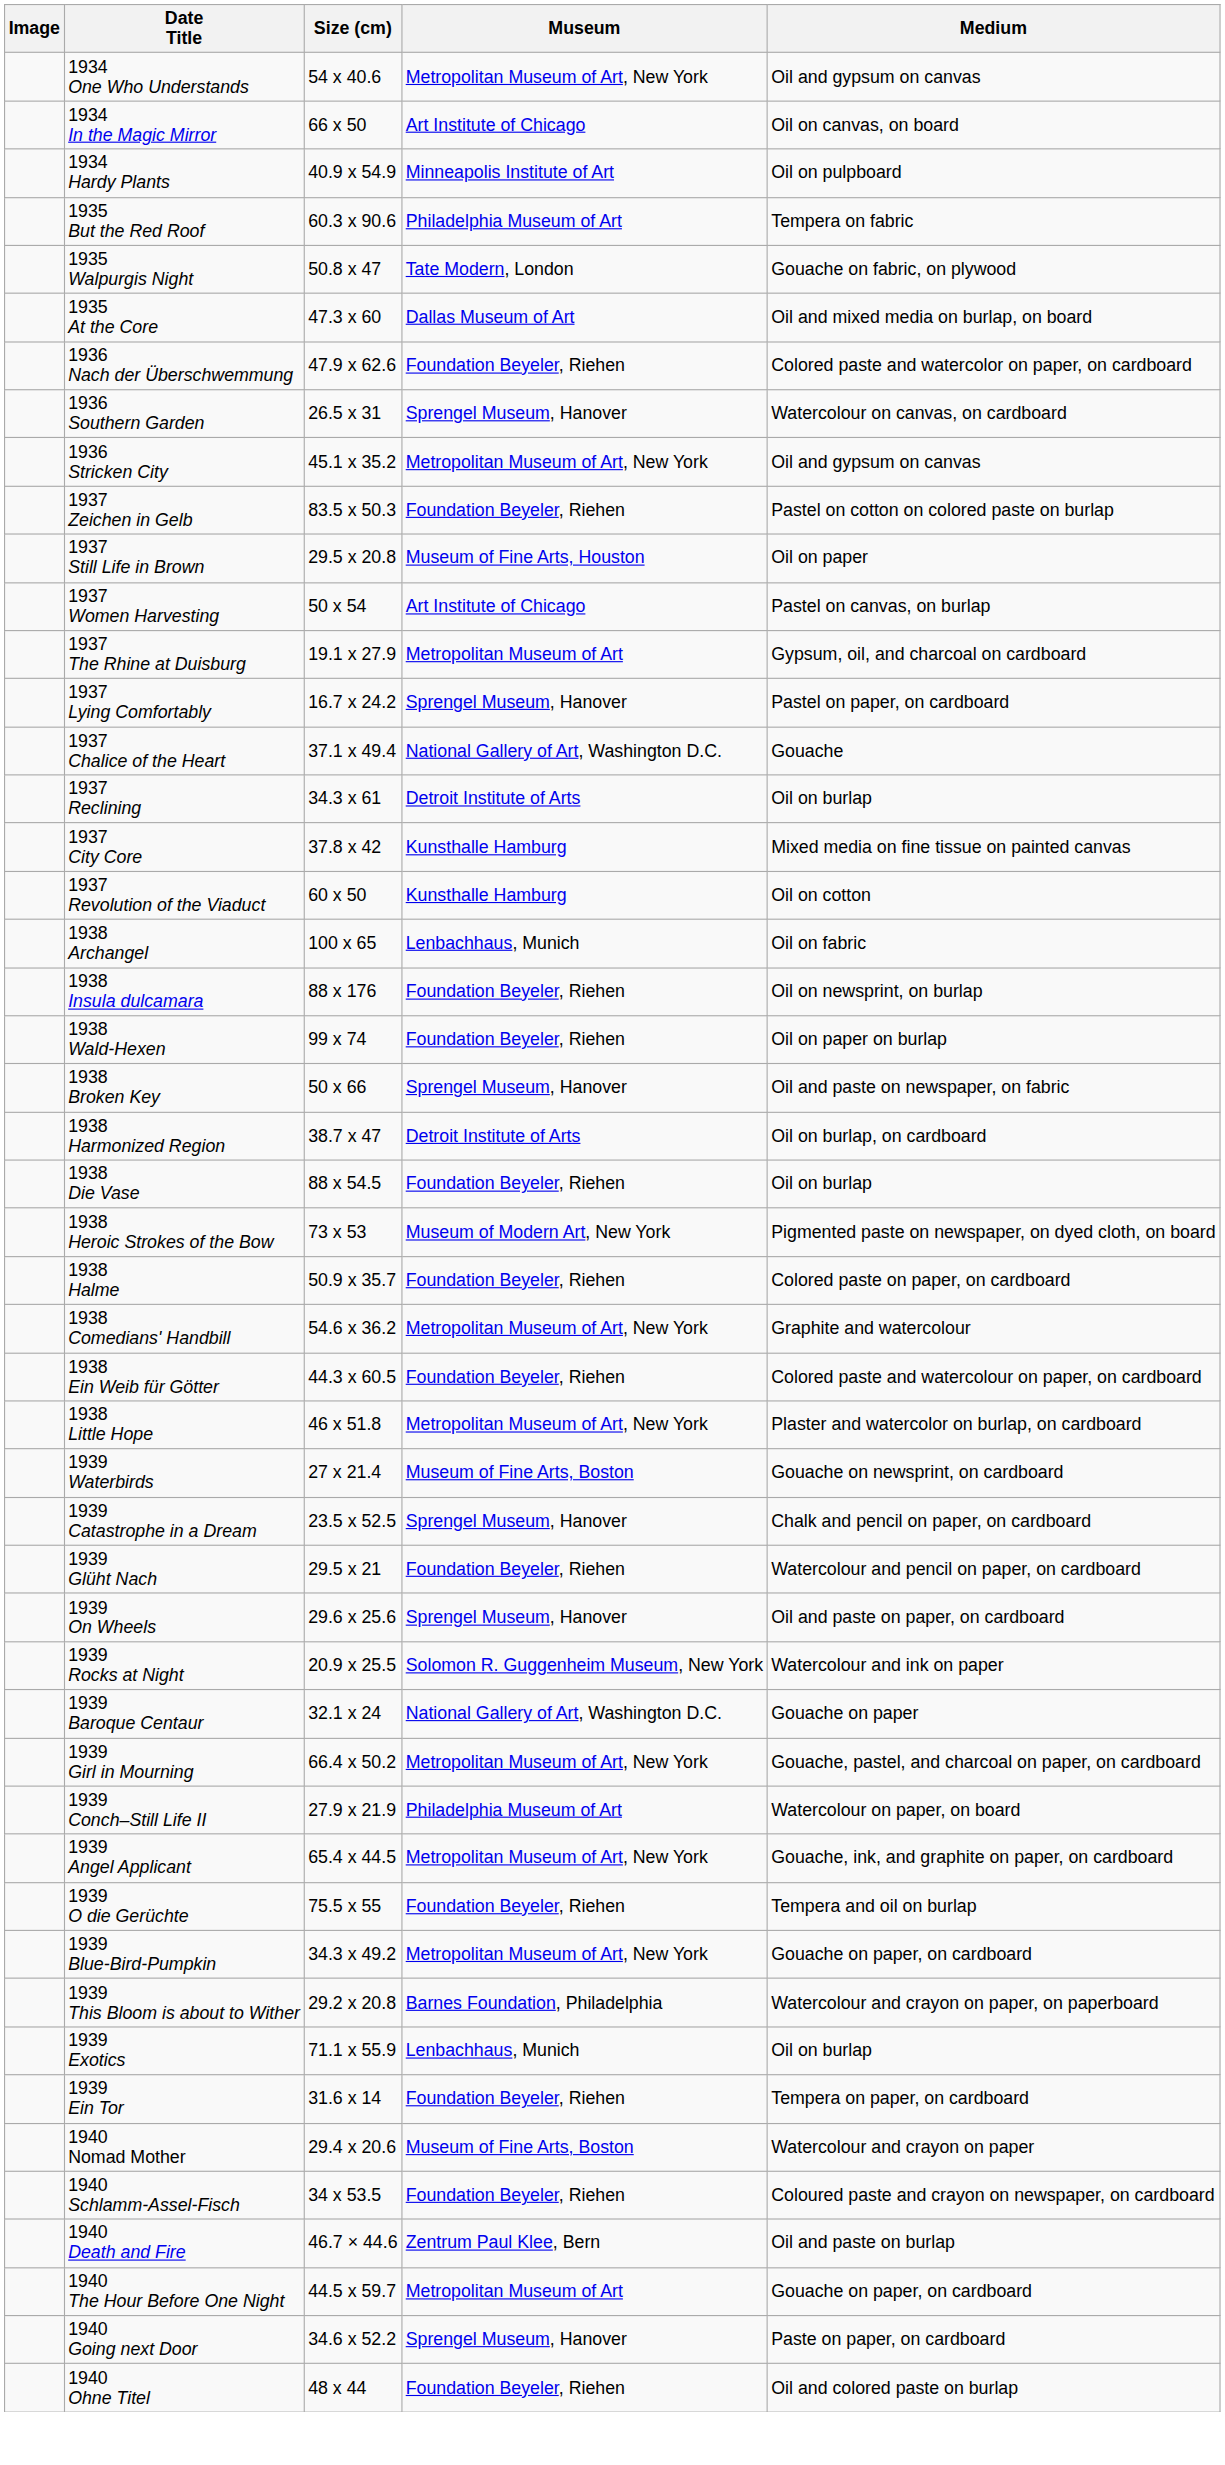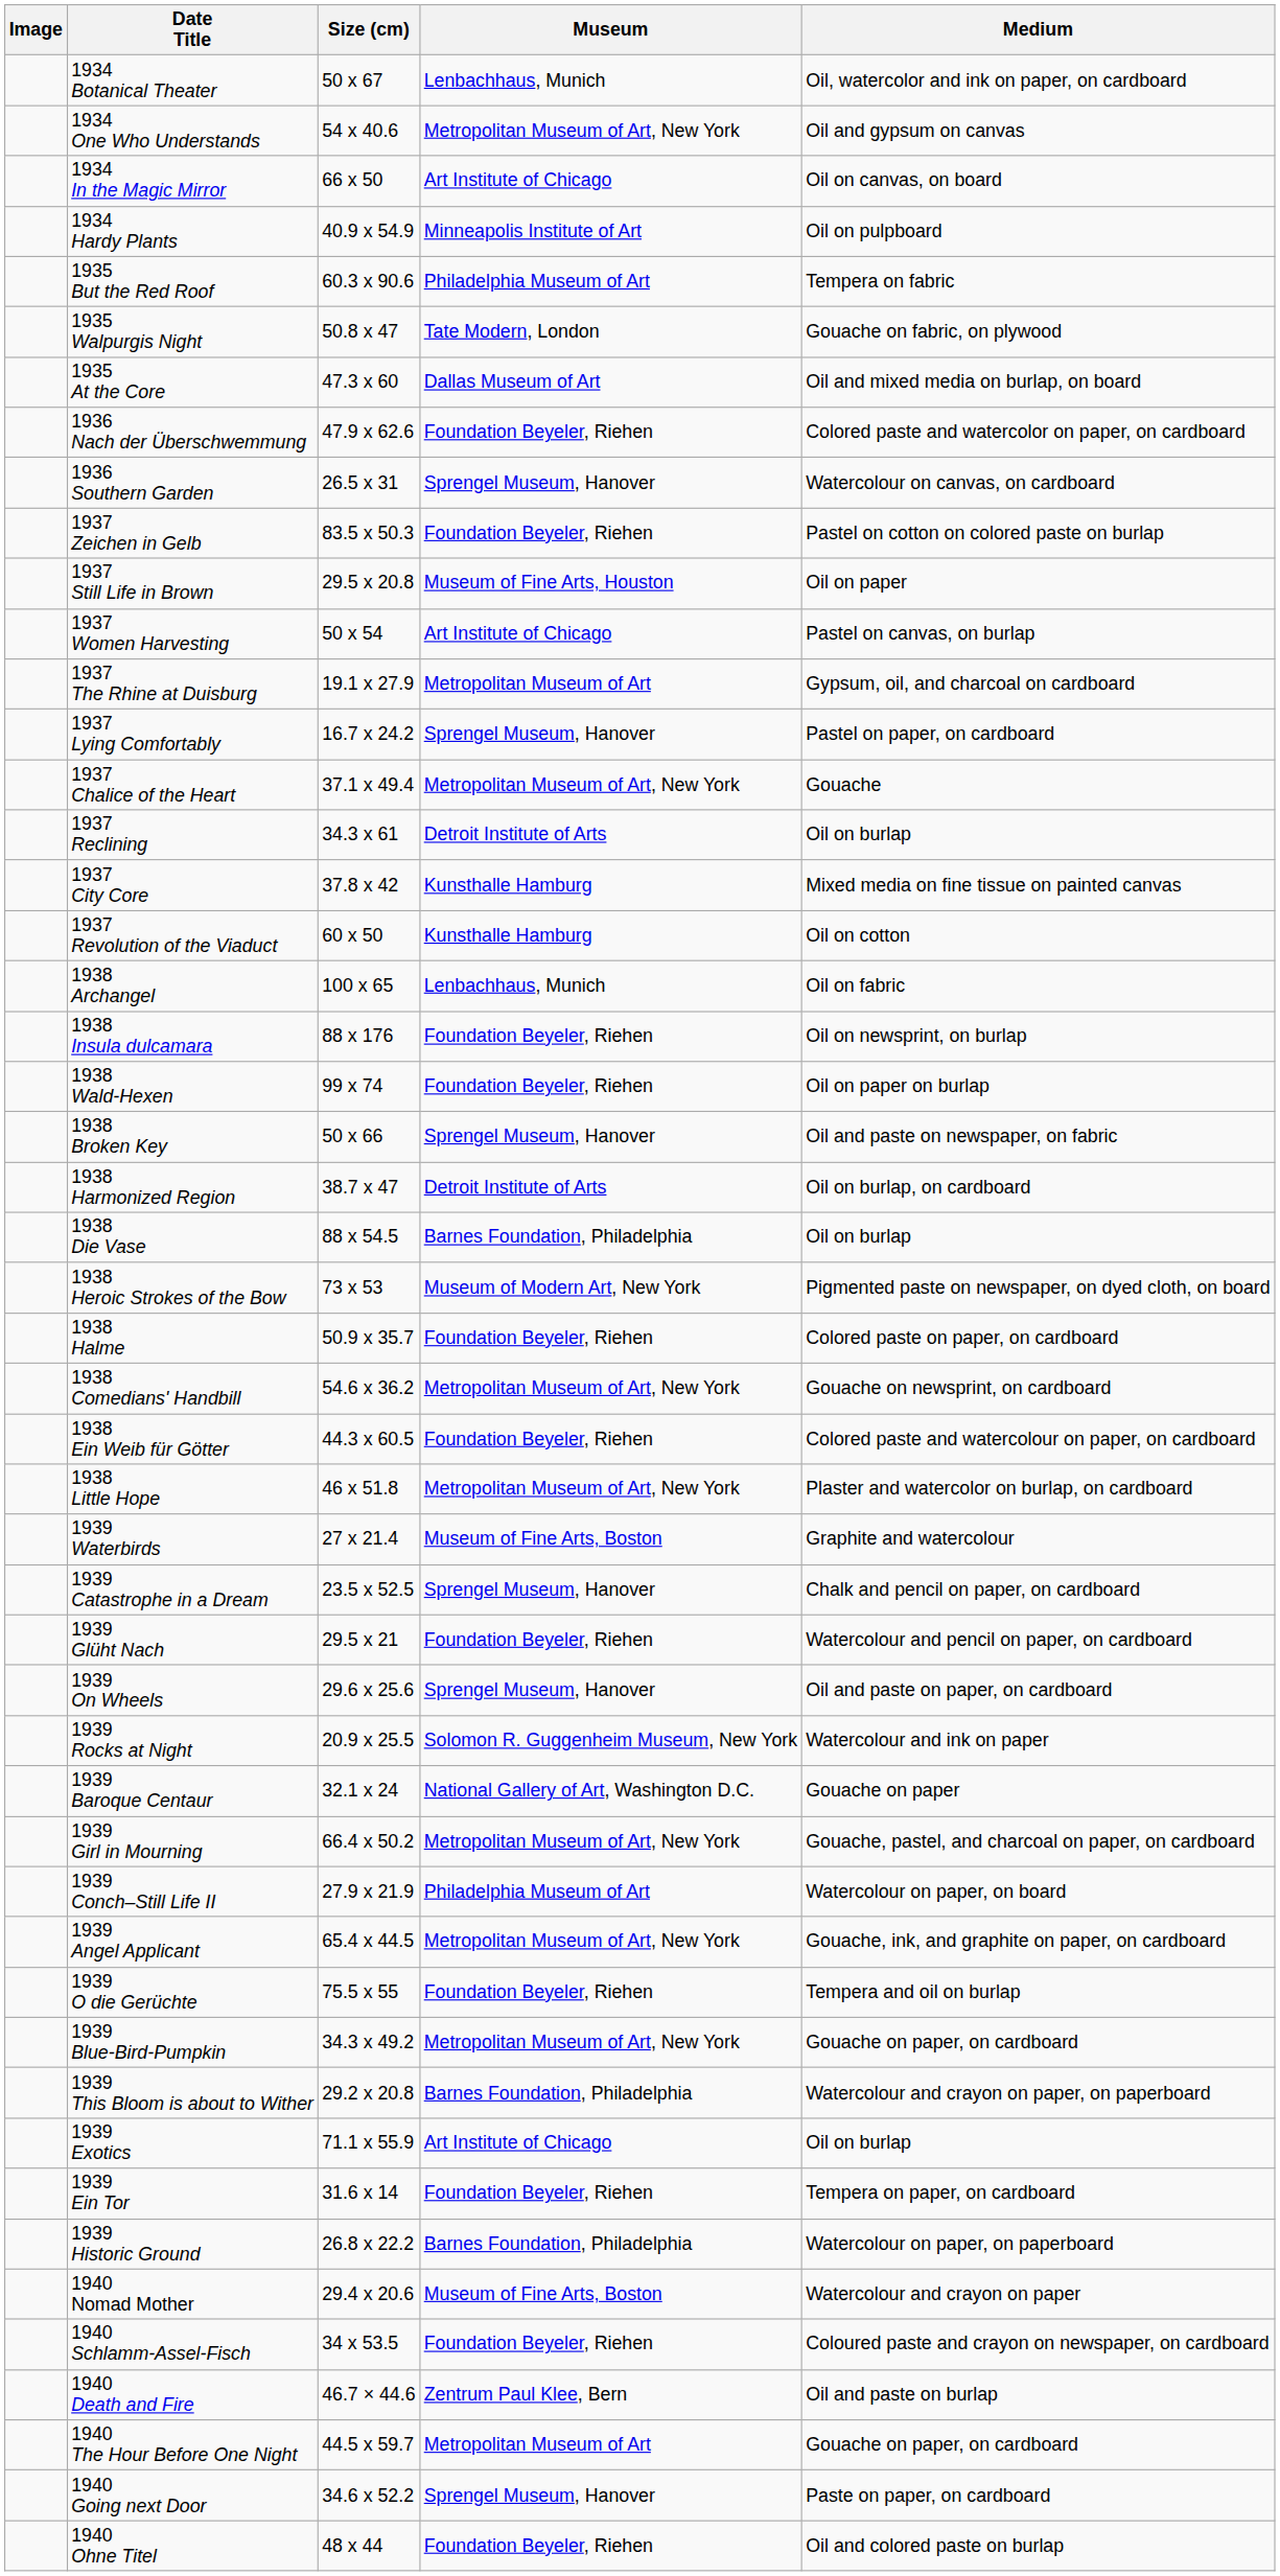 <table class="wikitable sortable" style="text-align:left;">
 <tr>
 <th>Image</th>
 <th>Date<br>Title</th>
 <th>Size (cm)</th>
 <th>Museum</th>
 <th>Medium</th>
+</tr>
+<tr>
+<td></td>
+<td>1934<br><em>Botanical Theater</em></td>
+<td>50 x 67</td>
+<td><a href='#'>Lenbachhaus</a>, Munich</td>
+<td>Oil, watercolor and ink on paper, on cardboard</td>
 </tr>
 <tr>
 <td></td>
 <td>1934<br><em>One Who Understands</em></td>
 <td>54 x 40.6</td>
 <td><a href='#'>Metropolitan Museum of Art</a>, New York</td>
 <td>Oil and gypsum on canvas</td>
 </tr>
 <tr>
 <td></td>
 <td>1934<br><em><a href='#'>In the Magic Mirror</a></em></td>
 <td>66 x 50</td>
 <td><a href='#'>Art Institute of Chicago</a></td>
 <td>Oil on canvas, on board</td>
 </tr>
 <tr>
 <td></td>
 <td>1934<br><em>Hardy Plants</em></td>
 <td>40.9 x 54.9</td>
 <td><a href='#'>Minneapolis Institute of Art</a></td>
 <td>Oil on pulpboard</td>
 </tr>
 <tr>
 <td></td>
 <td>1935<br><em>But the Red Roof</em></td>
 <td>60.3 x 90.6</td>
 <td><a href='#'>Philadelphia Museum of Art</a></td>
 <td>Tempera on fabric</td>
 </tr>
 <tr>
 <td></td>
 <td>1935<br><em>Walpurgis Night</em></td>
 <td>50.8 x 47</td>
 <td><a href='#'>Tate Modern</a>, London</td>
 <td>Gouache on fabric, on plywood</td>
 </tr>
 <tr>
 <td></td>
 <td>1935<br><em>At the Core</em></td>
 <td>47.3 x 60</td>
 <td><a href='#'>Dallas Museum of Art</a></td>
 <td>Oil and mixed media on burlap, on board</td>
 </tr>
 <tr>
 <td></td>
 <td>1936<br><em>Nach der Überschwemmung</em></td>
 <td>47.9 x 62.6</td>
 <td><a href='#'>Foundation Beyeler</a>, Riehen</td>
 <td>Colored paste and watercolor on paper, on cardboard</td>
 </tr>
 <tr>
 <td></td>
 <td>1936<br><em>Southern Garden</em></td>
 <td>26.5 x 31</td>
 <td><a href='#'>Sprengel Museum</a>, Hanover</td>
 <td>Watercolour on canvas, on cardboard</td>
 </tr>
 <tr>
 <td></td>
-<td>1936<br><em>Stricken City</em></td>
-<td>45.1 x 35.2</td>
-<td><a href='#'>Metropolitan Museum of Art</a>, New York</td>
-<td>Oil and gypsum on canvas</td>
-</tr>
-<tr>
-<td></td>
 <td>1937<br><em>Zeichen in Gelb</em></td>
 <td>83.5 x 50.3</td>
 <td><a href='#'>Foundation Beyeler</a>, Riehen</td>
 <td>Pastel on cotton on colored paste on burlap</td>
 </tr>
 <tr>
 <td></td>
 <td>1937<br><em>Still Life in Brown</em></td>
 <td>29.5 x 20.8</td>
 <td><a href='#'>Museum of Fine Arts, Houston</a></td>
 <td>Oil on paper</td>
 </tr>
 <tr>
 <td></td>
 <td>1937<br><em>Women Harvesting</em></td>
 <td>50 x 54</td>
 <td><a href='#'>Art Institute of Chicago</a></td>
 <td>Pastel on canvas, on burlap</td>
 </tr>
 <tr>
 <td></td>
 <td>1937<br><em>The Rhine at Duisburg</em></td>
 <td>19.1 x 27.9</td>
 <td><a href='#'>Metropolitan Museum of Art</a></td>
 <td>Gypsum, oil, and charcoal on cardboard</td>
 </tr>
 <tr>
 <td></td>
 <td>1937<br><em>Lying Comfortably</em></td>
 <td>16.7 x 24.2</td>
 <td><a href='#'>Sprengel Museum</a>, Hanover</td>
 <td>Pastel on paper, on cardboard</td>
 </tr>
 <tr>
 <td></td>
 <td>1937<br><em>Chalice of the Heart</em></td>
 <td>37.1 x 49.4</td>
-<td><a href='#'>National Gallery of Art</a>, Washington D.C.</td>
+<td><a href='#'>Metropolitan Museum of Art</a>, New York</td>
 <td>Gouache</td>
 </tr>
 <tr>
 <td></td>
 <td>1937<br><em>Reclining</em></td>
 <td>34.3 x 61</td>
 <td><a href='#'>Detroit Institute of Arts</a></td>
 <td>Oil on burlap</td>
 </tr>
 <tr>
 <td></td>
 <td>1937<br><em>City Core</em></td>
 <td>37.8 x 42</td>
 <td><a href='#'>Kunsthalle Hamburg</a></td>
 <td>Mixed media on fine tissue on painted canvas</td>
 </tr>
 <tr>
 <td></td>
 <td>1937<br><em>Revolution of the Viaduct</em></td>
 <td>60 x 50</td>
 <td><a href='#'>Kunsthalle Hamburg</a></td>
 <td>Oil on cotton</td>
 </tr>
 <tr>
 <td></td>
 <td>1938<br><em>Archangel</em></td>
 <td>100 x 65</td>
 <td><a href='#'>Lenbachhaus</a>, Munich</td>
 <td>Oil on fabric</td>
 </tr>
 <tr>
 <td></td>
 <td>1938<br><em><a href='#'>Insula dulcamara</a></em></td>
 <td>88 x 176</td>
 <td><a href='#'>Foundation Beyeler</a>, Riehen</td>
 <td>Oil on newsprint, on burlap</td>
 </tr>
 <tr>
 <td></td>
 <td>1938<br><em>Wald-Hexen</em></td>
 <td>99 x 74</td>
 <td><a href='#'>Foundation Beyeler</a>, Riehen</td>
 <td>Oil on paper on burlap</td>
 </tr>
 <tr>
 <td></td>
 <td>1938<br><em>Broken Key</em></td>
 <td>50 x 66</td>
 <td><a href='#'>Sprengel Museum</a>, Hanover</td>
 <td>Oil and paste on newspaper, on fabric</td>
 </tr>
 <tr>
 <td></td>
 <td>1938<br><em>Harmonized Region</em></td>
 <td>38.7 x 47</td>
 <td><a href='#'>Detroit Institute of Arts</a></td>
 <td>Oil on burlap, on cardboard</td>
 </tr>
 <tr>
 <td></td>
 <td>1938<br><em> Die Vase</em></td>
 <td>88 x 54.5</td>
-<td><a href='#'>Foundation Beyeler</a>, Riehen</td>
+<td><a href='#'>Barnes Foundation</a>, Philadelphia</td>
 <td>Oil on burlap</td>
 </tr>
 <tr>
 <td></td>
 <td>1938<br><em>Heroic Strokes of the Bow</em></td>
 <td>73 x 53</td>
 <td><a href='#'>Museum of Modern Art</a>, New York</td>
 <td>Pigmented paste on newspaper, on dyed cloth, on board</td>
 </tr>
 <tr>
 <td></td>
 <td>1938<br><em>Halme</em></td>
 <td>50.9 x 35.7</td>
 <td><a href='#'>Foundation Beyeler</a>, Riehen</td>
 <td>Colored paste on paper, on cardboard</td>
 </tr>
 <tr>
 <td></td>
 <td>1938<br><em>Comedians' Handbill</em></td>
 <td>54.6 x 36.2</td>
 <td><a href='#'>Metropolitan Museum of Art</a>, New York</td>
-<td>Graphite and watercolour</td>
+<td>Gouache on newsprint, on cardboard</td>
 </tr>
 <tr>
 <td></td>
 <td>1938<br><em>Ein Weib für Götter</em></td>
 <td>44.3 x 60.5</td>
 <td><a href='#'>Foundation Beyeler</a>, Riehen</td>
 <td>Colored paste and watercolour on paper, on cardboard</td>
 </tr>
 <tr>
 <td></td>
 <td>1938<br><em>Little Hope</em></td>
 <td>46 x 51.8</td>
 <td><a href='#'>Metropolitan Museum of Art</a>, New York</td>
 <td>Plaster and watercolor on burlap, on cardboard</td>
 </tr>
 <tr>
 <td></td>
 <td>1939<br><em>Waterbirds</em></td>
 <td>27 x 21.4</td>
 <td><a href='#'>Museum of Fine Arts, Boston</a></td>
-<td>Gouache on newsprint, on cardboard</td>
+<td>Graphite and watercolour</td>
 </tr>
 <tr>
 <td></td>
 <td>1939<br><em>Catastrophe in a Dream</em></td>
 <td>23.5 x 52.5</td>
 <td><a href='#'>Sprengel Museum</a>, Hanover</td>
 <td>Chalk and pencil on paper, on cardboard</td>
 </tr>
 <tr>
 <td></td>
 <td>1939<br><em>Glüht Nach</em></td>
 <td>29.5 x 21</td>
 <td><a href='#'>Foundation Beyeler</a>, Riehen</td>
 <td>Watercolour and pencil on paper, on cardboard</td>
 </tr>
 <tr>
 <td></td>
 <td>1939<br><em>On Wheels</em></td>
 <td>29.6 x 25.6</td>
 <td><a href='#'>Sprengel Museum</a>, Hanover</td>
 <td>Oil and paste on paper, on cardboard</td>
 </tr>
 <tr>
 <td></td>
 <td>1939<br><em>Rocks at Night</em></td>
 <td>20.9 x 25.5</td>
 <td><a href='#'>Solomon R. Guggenheim Museum</a>, New York</td>
 <td>Watercolour and ink on paper</td>
 </tr>
 <tr>
 <td></td>
 <td>1939<br><em>Baroque Centaur</em></td>
 <td>32.1 x 24</td>
 <td><a href='#'>National Gallery of Art</a>, Washington D.C.</td>
 <td>Gouache on paper</td>
 </tr>
 <tr>
 <td></td>
 <td>1939<br><em>Girl in Mourning</em></td>
 <td>66.4 x 50.2</td>
 <td><a href='#'>Metropolitan Museum of Art</a>, New York</td>
 <td>Gouache, pastel, and charcoal on paper, on cardboard</td>
 </tr>
 <tr>
 <td></td>
 <td>1939<br><em>Conch–Still Life II</em></td>
 <td>27.9 x 21.9</td>
 <td><a href='#'>Philadelphia Museum of Art</a></td>
 <td>Watercolour on paper, on board</td>
 </tr>
 <tr>
 <td></td>
 <td>1939<br><em>Angel Applicant</em></td>
 <td>65.4 x 44.5</td>
 <td><a href='#'>Metropolitan Museum of Art</a>, New York</td>
 <td>Gouache, ink, and graphite on paper, on cardboard</td>
 </tr>
 <tr>
 <td></td>
 <td>1939<br><em>O die Gerüchte</em></td>
 <td>75.5 x 55</td>
 <td><a href='#'>Foundation Beyeler</a>, Riehen</td>
 <td>Tempera and oil on burlap</td>
 </tr>
 <tr>
 <td></td>
 <td>1939<br><em>Blue-Bird-Pumpkin</em></td>
 <td>34.3 x 49.2</td>
 <td><a href='#'>Metropolitan Museum of Art</a>, New York</td>
 <td>Gouache on paper, on cardboard</td>
 </tr>
 <tr>
 <td></td>
 <td>1939<br><em>This Bloom is about to Wither</em></td>
 <td>29.2 x 20.8</td>
 <td><a href='#'>Barnes Foundation</a>, Philadelphia</td>
 <td>Watercolour and crayon on paper, on paperboard</td>
 </tr>
 <tr>
 <td></td>
 <td>1939<br><em>Exotics</em></td>
 <td>71.1 x 55.9</td>
-<td><a href='#'>Lenbachhaus</a>, Munich</td>
+<td><a href='#'>Art Institute of Chicago</a></td>
 <td>Oil on burlap</td>
 </tr>
 <tr>
 <td></td>
 <td>1939<br><em>Ein Tor</em></td>
 <td>31.6 x 14</td>
 <td><a href='#'>Foundation Beyeler</a>, Riehen</td>
 <td>Tempera on paper, on cardboard</td>
+</tr>
+<tr>
+<td></td>
+<td>1939<br><em>Historic Ground</em></td>
+<td>26.8 x 22.2</td>
+<td><a href='#'>Barnes Foundation</a>, Philadelphia</td>
+<td>Watercolour on paper, on paperboard</td>
 </tr>
 <tr>
 <td></td>
 <td>1940<br>Nomad Mother</td>
 <td>29.4 x 20.6</td>
 <td><a href='#'>Museum of Fine Arts, Boston</a></td>
 <td>Watercolour and crayon on paper</td>
 </tr>
 <tr>
 <td></td>
 <td>1940<br><em>Schlamm-Assel-Fisch</em></td>
 <td>34 x 53.5</td>
 <td><a href='#'>Foundation Beyeler</a>, Riehen</td>
 <td>Coloured paste and crayon on newspaper, on cardboard</td>
 </tr>
 <tr>
 <td></td>
 <td>1940<br><em><a href='#'>Death and Fire</a></em></td>
 <td>46.7 × 44.6</td>
 <td><a href='#'>Zentrum Paul Klee</a>, Bern</td>
 <td>Oil and paste on burlap</td>
 </tr>
 <tr>
 <td></td>
 <td>1940<br><em>The Hour Before One Night</em></td>
 <td>44.5 x 59.7</td>
 <td><a href='#'>Metropolitan Museum of Art</a></td>
 <td>Gouache on paper, on cardboard</td>
 </tr>
 <tr>
 <td></td>
 <td>1940<br><em>Going next Door</em></td>
 <td>34.6 x 52.2</td>
 <td><a href='#'>Sprengel Museum</a>, Hanover</td>
 <td>Paste on paper, on cardboard</td>
 </tr>
 <tr>
 <td></td>
 <td>1940<br><em>Ohne Titel</em></td>
 <td>48 x 44</td>
 <td><a href='#'>Foundation Beyeler</a>, Riehen</td>
 <td>Oil and colored paste on burlap</td>
 </tr>
 </table>
